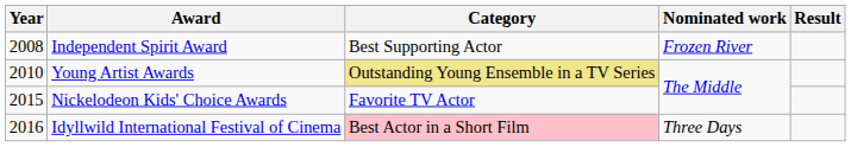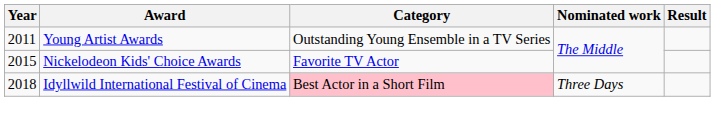 <table class="wikitable">
 <tr>
 <th>Year</th>
 <th>Award</th>
 <th>Category</th>
 <th>Nominated work</th>
 <th>Result</th>
 </tr>
 <tr>
-<td>2008</td>
-<td><a href='#'>Independent Spirit Award</a></td>
-<td>Best Supporting Actor</td>
-<td><em><a href='#'>Frozen River</a></em></td>
-<td></td>
-</tr>
-<tr>
-<td>2010</td>
+<td>2011</td>
 <td><a href='#'>Young Artist Awards</a></td>
-<td style="background: khaki;">Outstanding Young Ensemble in a TV Series </td>
+<td>Outstanding Young Ensemble in a TV Series </td>
 <td rowspan="2"><em><a href='#'>The Middle</a></em></td>
 <td></td>
 </tr>
 <tr>
 <td>2015</td>
 <td><a href='#'>Nickelodeon Kids' Choice Awards</a></td>
 <td><a href='#'>Favorite TV Actor</a></td>
 <td></td>
 </tr>
 <tr>
-<td>2016</td>
+<td>2018</td>
 <td><a href='#'>Idyllwild International Festival of Cinema</a></td>
 <td style="background: pink;">Best Actor in a Short Film</td>
 <td><em>Three Days</em></td>
 <td></td>
 </tr>
 </table>
